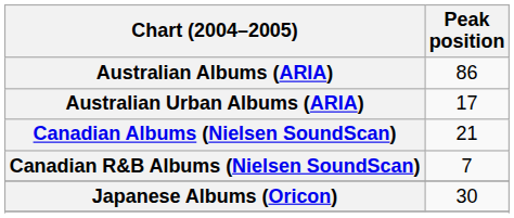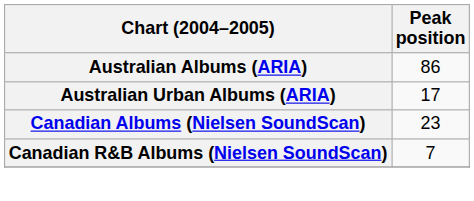 <table class="wikitable sortable plainrowheaders" style="text-align:center">
 <tr>
 <th scope="col">Chart (2004–2005)</th>
 <th scope="col">Peak<br>position</th>
 </tr>
 <tr>
 <th scope="row">Australian Albums (<a href='#'>ARIA</a>)</th>
 <td>86</td>
 </tr>
 <tr>
 <th scope="row">Australian Urban Albums (<a href='#'>ARIA</a>)</th>
 <td>17</td>
 </tr>
 <tr>
 <th scope="row"><a href='#'>Canadian Albums</a> (<a href='#'>Nielsen SoundScan</a>)</th>
-<td>21</td>
+<td>23</td>
 </tr>
 <tr>
 <th scope="row">Canadian R&B Albums (<a href='#'>Nielsen SoundScan</a>)</th>
 <td style="text-align:center;">7</td>
 </tr>
 <tr>
 </tr>
 <tr>
 </tr>
 <tr>
 </tr>
 <tr>
-</tr>
-<tr>
-<th scope="row">Japanese Albums (<a href='#'>Oricon</a>)</th>
-<td>30</td>
 </tr>
 <tr>
 </tr>
 <tr>
 </tr>
 <tr>
 </tr>
 <tr>
 </tr>
 <tr>
 </tr>
 <tr>
 </tr>
 <tr>
 </tr>
 <tr>
 </tr>
 </table>
